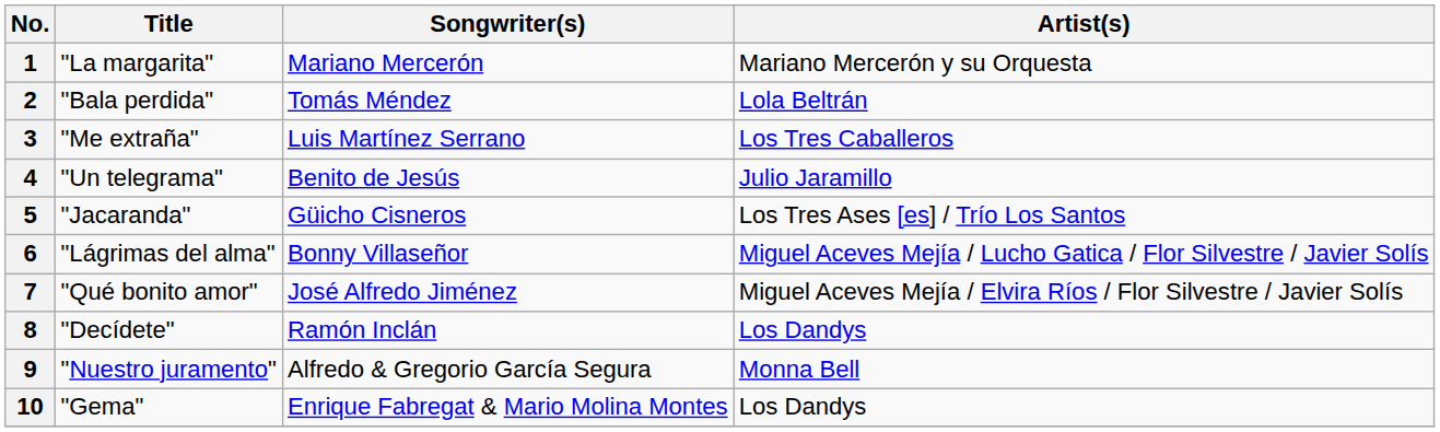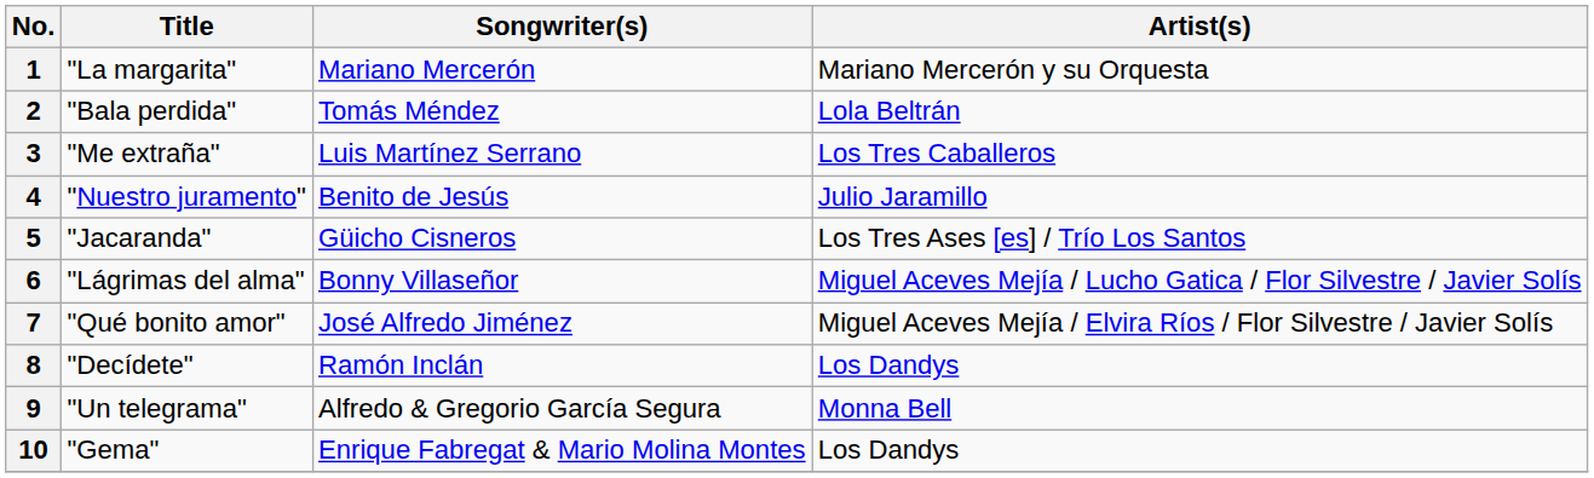 <table class="wikitable sortable" style="text-align: left">
 <tr>
 <th scope="col">No.</th>
 <th scope="col">Title</th>
 <th scope="col">Songwriter(s)</th>
 <th scope="col">Artist(s)</th>
 </tr>
 <tr>
 <th scope="row">1</th>
 <td>"La margarita"</td>
 <td><a href='#'>Mariano Mercerón</a></td>
 <td>Mariano Mercerón y su Orquesta</td>
 </tr>
 <tr>
 <th scope="row">2</th>
 <td>"Bala perdida"</td>
 <td><a href='#'>Tomás Méndez</a></td>
 <td><a href='#'>Lola Beltrán</a></td>
 </tr>
 <tr>
 <th scope="row">3</th>
 <td>"Me extraña"</td>
 <td><a href='#'>Luis Martínez Serrano</a></td>
 <td><a href='#'>Los Tres Caballeros</a></td>
 </tr>
 <tr>
 <th scope="row">4</th>
-<td>"Un telegrama"</td>
+<td>"<a href='#'>Nuestro juramento</a>"</td>
 <td><a href='#'>Benito de Jesús</a></td>
 <td><a href='#'>Julio Jaramillo</a></td>
 </tr>
 <tr>
 <th scope="row">5</th>
 <td>"Jacaranda"</td>
 <td><a href='#'>Güicho Cisneros</a></td>
 <td>Los Tres Ases <a href='#'>[es</a>] / <a href='#'>Trío Los Santos</a></td>
 </tr>
 <tr>
 <th scope="row">6</th>
 <td>"Lágrimas del alma"</td>
 <td><a href='#'>Bonny Villaseñor</a></td>
 <td><a href='#'>Miguel Aceves Mejía</a> / <a href='#'>Lucho Gatica</a> / <a href='#'>Flor Silvestre</a> / <a href='#'>Javier Solís</a></td>
 </tr>
 <tr>
 <th scope="row">7</th>
 <td>"Qué bonito amor"</td>
 <td><a href='#'>José Alfredo Jiménez</a></td>
 <td>Miguel Aceves Mejía / <a href='#'>Elvira Ríos</a> / Flor Silvestre / Javier Solís</td>
 </tr>
 <tr>
 <th scope="row">8</th>
 <td>"Decídete"</td>
 <td><a href='#'>Ramón Inclán</a></td>
 <td><a href='#'>Los Dandys</a></td>
 </tr>
 <tr>
 <th scope="row">9</th>
-<td>"<a href='#'>Nuestro juramento</a>"</td>
+<td>"Un telegrama"</td>
 <td>Alfredo & Gregorio García Segura</td>
 <td><a href='#'>Monna Bell</a></td>
 </tr>
 <tr>
 <th scope="row">10</th>
 <td>"Gema"</td>
 <td><a href='#'>Enrique Fabregat</a> & <a href='#'>Mario Molina Montes</a></td>
 <td>Los Dandys</td>
 </tr>
 <tr>
 </tr>
 </table>
